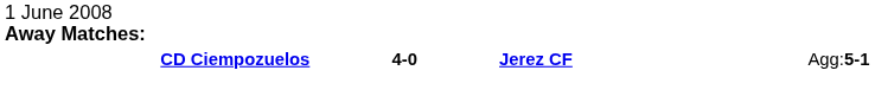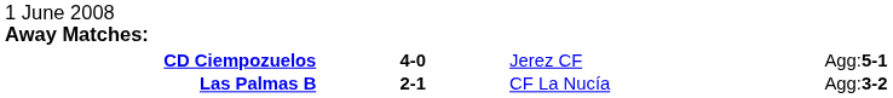 <table width=100% cellspacing=1>
 <tr>
 <th width=20%></th>
 <th width=12%></th>
 <th width=20%></th>
 <th></th>
 </tr>
 <tr>
 <td>1 June 2008<br><strong>Away Matches:</strong></td>
 </tr>
 <tr style=font-size:90%>
 <td align=right><strong><a href='#'>CD Ciempozuelos</a></strong></td>
 <td align=center><strong>4-0</strong></td>
-<td><strong><a href='#'>Jerez CF</a></strong></td>
+<td><a href='#'>Jerez CF</a></td>
 <td>Agg:<strong>5-1</strong></td>
 </tr>
+<tr style=font-size:90%>
+<td align=right><strong><a href='#'>Las Palmas B</a></strong></td>
+<td align=center><strong>2-1</strong></td>
+<td><a href='#'>CF La Nucía</a></td>
+<td>Agg:<strong>3-2</strong></td>
+</tr>
 </table>
